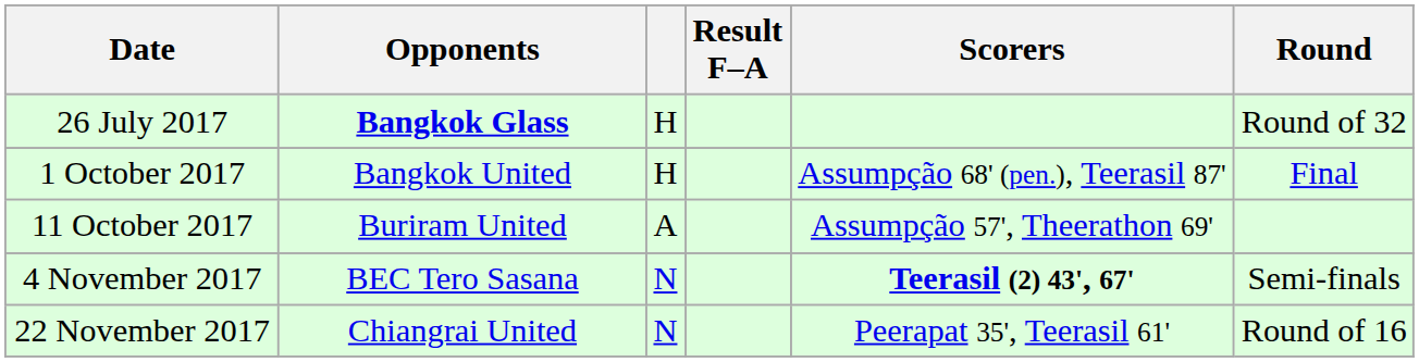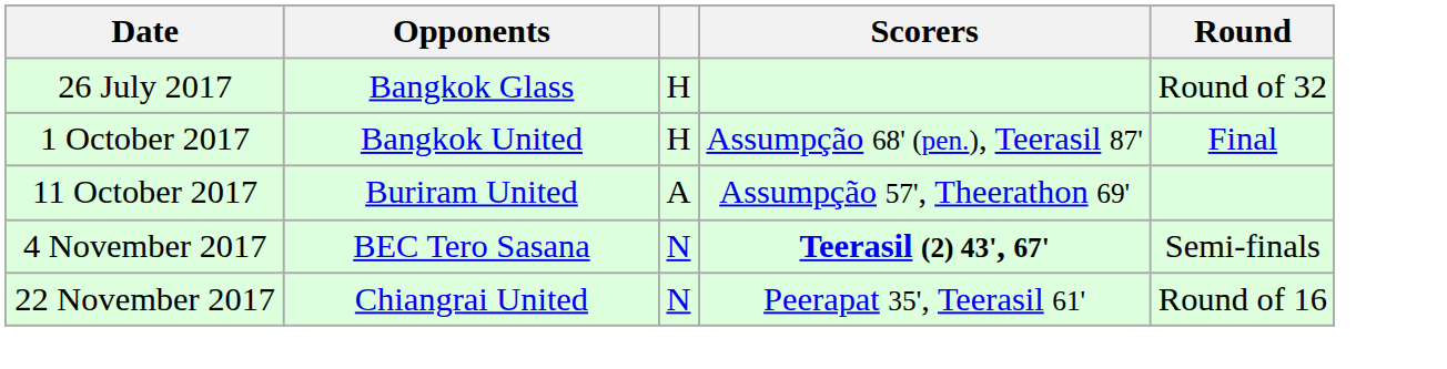 <table class="wikitable" style="text-align:center">
 <tr>
 <th width="125">Date</th>
 <th width="170">Opponents</th>
 <th></th>
-<th>Result<br>F–A</th>
 <th>Scorers</th>
 <th>Round</th>
 </tr>
 <tr bgcolor="#ddffdd">
 <td>26 July 2017</td>
-<td><strong><a href='#'>Bangkok Glass</a></strong></td>
+<td><a href='#'>Bangkok Glass</a></td>
 <td>H</td>
-<td></td>
 <td></td>
 <td>Round of 32</td>
 </tr>
 <tr bgcolor="#ddffdd">
 <td>1 October 2017</td>
 <td><a href='#'>Bangkok United</a></td>
 <td>H</td>
-<td></td>
 <td><a href='#'>Assumpção</a> <small>68' (<a href='#'>pen.</a>)</small>, <a href='#'>Teerasil</a> <small>87'</small></td>
 <td><a href='#'>Final</a></td>
 </tr>
 <tr bgcolor="#ddffdd">
 <td>11 October 2017</td>
 <td><a href='#'>Buriram United</a></td>
 <td>A</td>
-<td></td>
 <td><a href='#'>Assumpção</a> <small>57'</small>, <a href='#'>Theerathon</a> <small>69'</small></td>
 <td></td>
 </tr>
 <tr bgcolor="#ddffdd">
 <td>4 November 2017</td>
 <td><a href='#'>BEC Tero Sasana</a></td>
 <td><a href='#'>N</a></td>
-<td></td>
 <td><strong><a href='#'>Teerasil</a> <small>(2) 43'</small>, <small>67'</small></strong></td>
 <td>Semi-finals</td>
 </tr>
 <tr bgcolor="#ddffdd">
 <td>22 November 2017</td>
 <td><a href='#'>Chiangrai United</a></td>
 <td><a href='#'>N</a></td>
-<td></td>
 <td><a href='#'>Peerapat</a> <small>35'</small>, <a href='#'>Teerasil</a> <small>61'</small></td>
 <td>Round of 16</td>
 </tr>
 </table>
